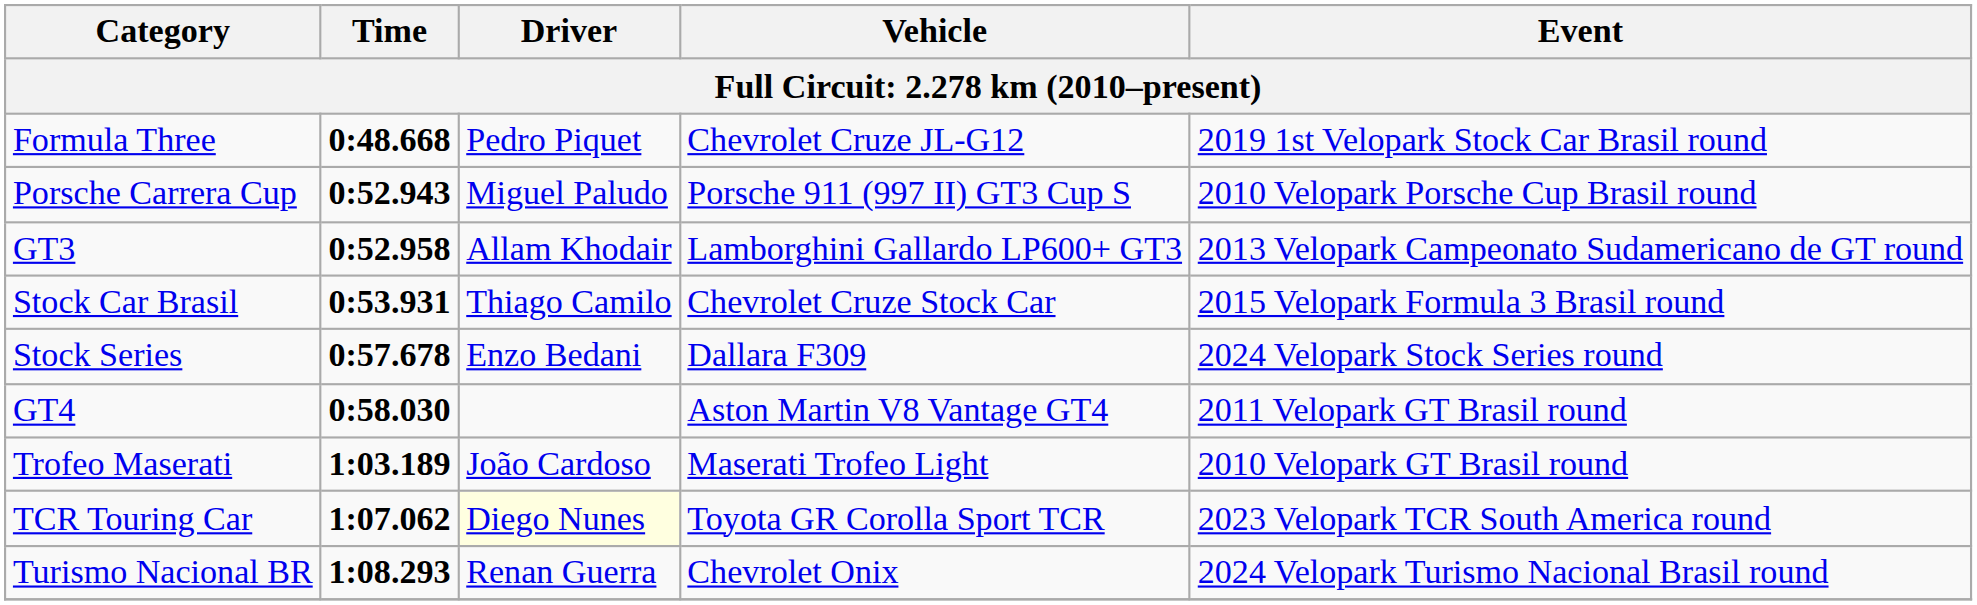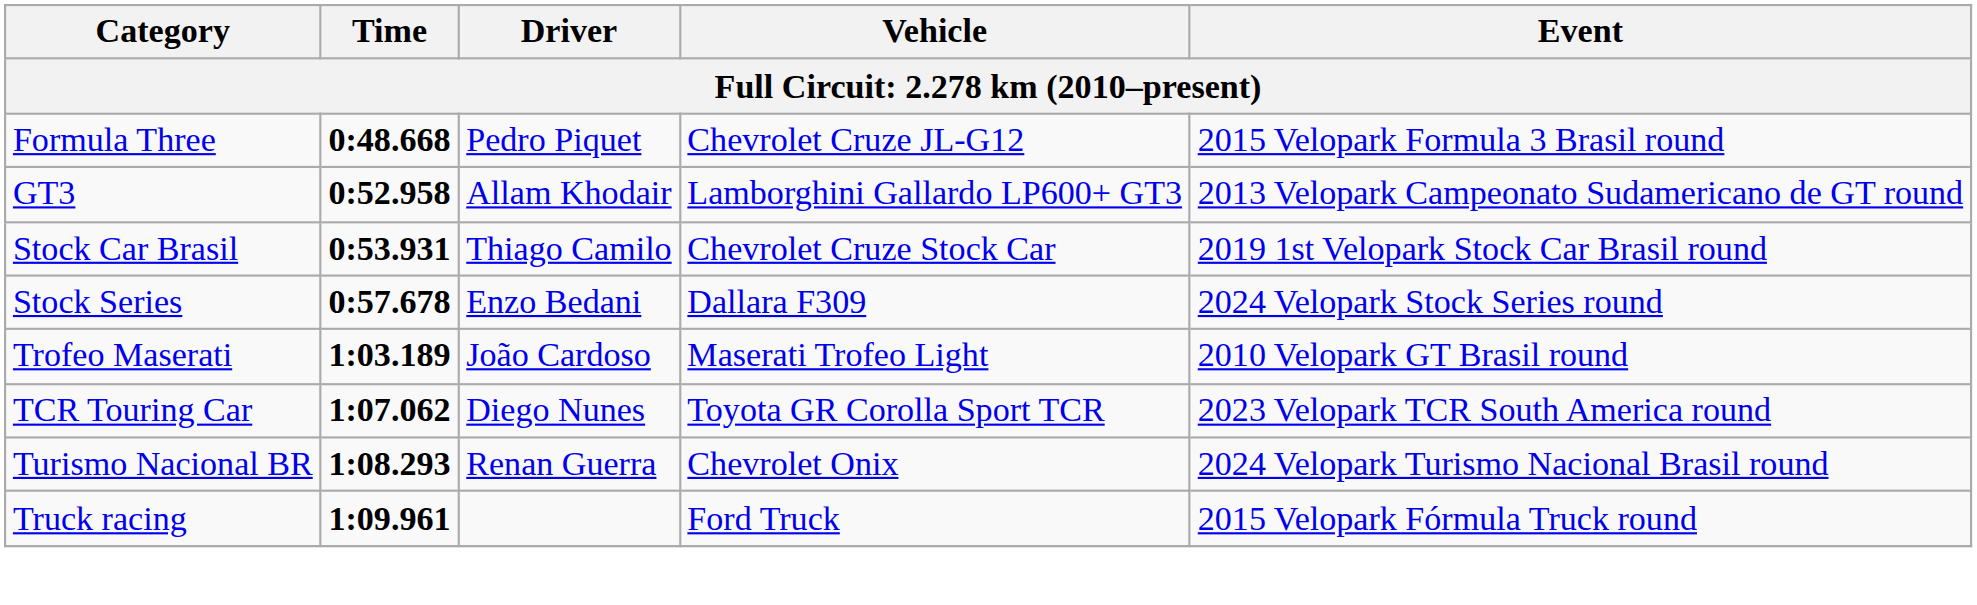 <table class="wikitable">
 <tr>
 <th>Category</th>
 <th>Time</th>
 <th>Driver</th>
 <th>Vehicle</th>
 <th>Event</th>
 </tr>
 <tr>
 <th colspan=5>Full Circuit: 2.278 km (2010–present)</th>
 </tr>
 <tr>
 <td><a href='#'>Formula Three</a></td>
 <td><strong>0:48.668</strong></td>
 <td><a href='#'>Pedro Piquet</a></td>
 <td><a href='#'>Chevrolet Cruze JL-G12</a></td>
-<td><a href='#'>2019 1st Velopark Stock Car Brasil round</a></td>
-</tr>
-<tr>
-<td><a href='#'>Porsche Carrera Cup</a></td>
-<td><strong>0:52.943</strong></td>
-<td><a href='#'>Miguel Paludo</a></td>
-<td><a href='#'>Porsche 911 (997 II) GT3 Cup S</a></td>
-<td><a href='#'>2010 Velopark Porsche Cup Brasil round</a></td>
+<td><a href='#'>2015 Velopark Formula 3 Brasil round</a></td>
 </tr>
 <tr>
 <td><a href='#'>GT3</a></td>
 <td><strong>0:52.958</strong></td>
 <td><a href='#'>Allam Khodair</a></td>
 <td><a href='#'>Lamborghini Gallardo LP600+ GT3</a></td>
 <td><a href='#'>2013 Velopark Campeonato Sudamericano de GT round</a></td>
 </tr>
 <tr>
 <td><a href='#'>Stock Car Brasil</a></td>
 <td><strong>0:53.931</strong></td>
 <td><a href='#'>Thiago Camilo</a></td>
 <td><a href='#'>Chevrolet Cruze Stock Car</a></td>
-<td><a href='#'>2015 Velopark Formula 3 Brasil round</a></td>
+<td><a href='#'>2019 1st Velopark Stock Car Brasil round</a></td>
 </tr>
 <tr>
 <td><a href='#'>Stock Series</a></td>
 <td><strong>0:57.678</strong></td>
 <td><a href='#'>Enzo Bedani</a></td>
 <td><a href='#'>Dallara F309</a></td>
 <td><a href='#'>2024 Velopark Stock Series round</a></td>
-</tr>
-<tr>
-<td><a href='#'>GT4</a></td>
-<td><strong>0:58.030</strong></td>
-<td></td>
-<td><a href='#'>Aston Martin V8 Vantage GT4</a></td>
-<td><a href='#'>2011 Velopark GT Brasil round</a></td>
 </tr>
 <tr>
 <td><a href='#'>Trofeo Maserati</a></td>
 <td><strong>1:03.189</strong></td>
 <td><a href='#'>João Cardoso</a></td>
 <td><a href='#'>Maserati Trofeo Light</a></td>
 <td><a href='#'>2010 Velopark GT Brasil round</a></td>
 </tr>
 <tr>
 <td><a href='#'>TCR Touring Car</a></td>
 <td><strong>1:07.062</strong></td>
-<td style="background: lightyellow;"><a href='#'>Diego Nunes</a></td>
+<td><a href='#'>Diego Nunes</a></td>
 <td><a href='#'>Toyota GR Corolla Sport TCR</a></td>
 <td><a href='#'>2023 Velopark TCR South America round</a></td>
 </tr>
 <tr>
 <td><a href='#'>Turismo Nacional BR</a></td>
 <td><strong>1:08.293</strong></td>
 <td><a href='#'>Renan Guerra</a></td>
 <td><a href='#'>Chevrolet Onix</a></td>
 <td><a href='#'>2024 Velopark Turismo Nacional Brasil round</a></td>
 </tr>
 <tr>
+<td><a href='#'>Truck racing</a></td>
+<td><strong>1:09.961</strong></td>
+<td></td>
+<td><a href='#'>Ford Truck</a></td>
+<td><a href='#'>2015 Velopark Fórmula Truck round</a></td>
+</tr>
+<tr>
 </tr>
 </table>
